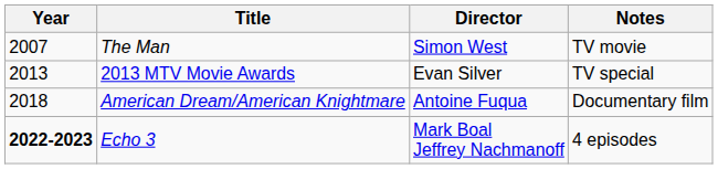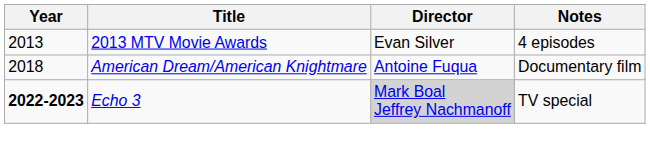 <table class="wikitable">
 <tr>
 <th>Year</th>
 <th>Title</th>
 <th>Director</th>
 <th>Notes</th>
 </tr>
 <tr>
-<td>2007</td>
-<td><em>The Man</em></td>
-<td><a href='#'>Simon West</a></td>
-<td>TV movie</td>
-</tr>
-<tr>
 <td>2013</td>
 <td><a href='#'>2013 MTV Movie Awards</a></td>
 <td>Evan Silver</td>
-<td>TV special</td>
+<td>4 episodes</td>
 </tr>
 <tr>
 <td>2018</td>
 <td><em><a href='#'>American Dream/American Knightmare</a></em></td>
 <td><a href='#'>Antoine Fuqua</a></td>
 <td>Documentary film</td>
 </tr>
 <tr>
 <td><strong>2022-2023</strong></td>
 <td><em><a href='#'>Echo 3</a></em></td>
-<td><a href='#'>Mark Boal</a><br><a href='#'>Jeffrey Nachmanoff</a></td>
-<td>4 episodes</td>
+<td style="background: lightgrey;"><a href='#'>Mark Boal</a><br><a href='#'>Jeffrey Nachmanoff</a></td>
+<td>TV special</td>
 </tr>
 </table>
